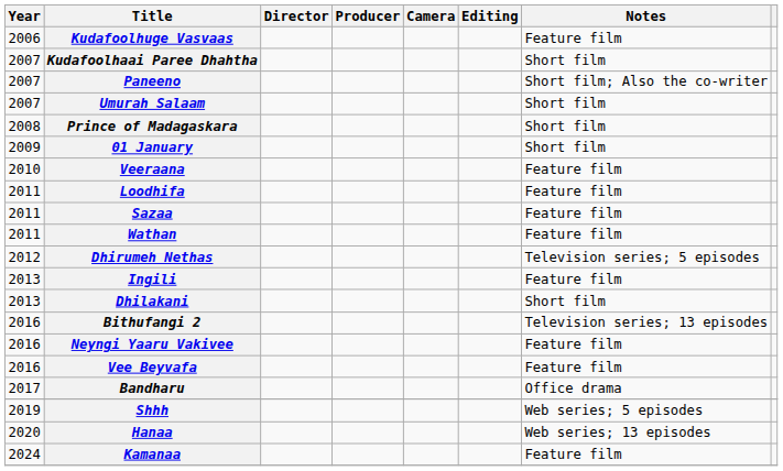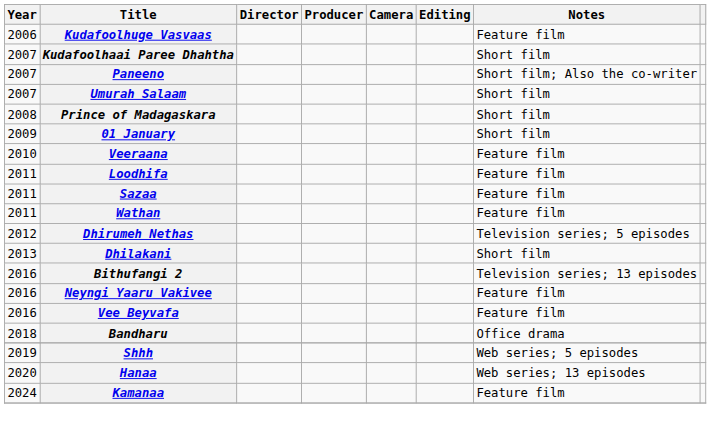 <table class="wikitable sortable plainrowheaders">
 <tr style="background:#ccc; text-align:center;">
 <th scope="col">Year</th>
 <th scope="col">Title</th>
 <th scope="col">Director</th>
 <th scope="col">Producer</th>
 <th scope="col">Camera</th>
 <th scope="col">Editing</th>
 <th scope="col">Notes</th>
 <th scope="col" class="unsortable"></th>
 </tr>
 <tr>
 <td>2006</td>
 <th scope="row"><em><a href='#'>Kudafoolhuge Vasvaas</a></em></th>
 <td></td>
 <td></td>
 <td></td>
 <td></td>
 <td>Feature film</td>
 <td style="text-align: center;"></td>
 </tr>
 <tr>
 <td>2007</td>
 <th scope="row"><em>Kudafoolhaai Paree Dhahtha</em></th>
 <td></td>
 <td></td>
 <td></td>
 <td></td>
 <td>Short film</td>
 <td style="text-align: center;"></td>
 </tr>
 <tr>
 <td>2007</td>
 <th scope="row"><em><a href='#'>Paneeno</a></em></th>
 <td></td>
 <td></td>
 <td></td>
 <td></td>
 <td>Short film; Also the co-writer</td>
 <td style="text-align: center;"></td>
 </tr>
 <tr>
 <td>2007</td>
 <th scope="row"><em><a href='#'>Umurah Salaam</a></em></th>
 <td></td>
 <td></td>
 <td></td>
 <td></td>
 <td>Short film</td>
 <td style="text-align: center;"></td>
 </tr>
 <tr>
 <td>2008</td>
 <th scope="row"><em>Prince of Madagaskara</em></th>
 <td></td>
 <td></td>
 <td></td>
 <td></td>
 <td>Short film</td>
 <td style="text-align: center;"></td>
 </tr>
 <tr>
 <td>2009</td>
 <th scope="row"><em><a href='#'>01 January</a></em></th>
 <td></td>
 <td></td>
 <td></td>
 <td></td>
 <td>Short film</td>
 <td style="text-align: center;"></td>
 </tr>
 <tr>
 <td>2010</td>
 <th scope="row"><em><a href='#'>Veeraana</a></em></th>
 <td></td>
 <td></td>
 <td></td>
 <td></td>
 <td>Feature film</td>
 <td style="text-align: center;"></td>
 </tr>
 <tr>
 <td>2011</td>
 <th scope="row"><em><a href='#'>Loodhifa</a></em></th>
 <td></td>
 <td></td>
 <td></td>
 <td></td>
 <td>Feature film</td>
 <td style="text-align: center;"></td>
 </tr>
 <tr>
 <td>2011</td>
 <th scope="row"><em><a href='#'>Sazaa</a></em></th>
 <td></td>
 <td></td>
 <td></td>
 <td></td>
 <td>Feature film</td>
 <td style="text-align: center;"></td>
 </tr>
 <tr>
 <td>2011</td>
 <th scope="row"><em><a href='#'>Wathan</a></em></th>
 <td></td>
 <td></td>
 <td></td>
 <td></td>
 <td>Feature film</td>
 <td style="text-align: center;"></td>
 </tr>
 <tr>
 <td>2012</td>
 <th scope="row"><em><a href='#'>Dhirumeh Nethas</a></em></th>
 <td></td>
 <td></td>
 <td></td>
 <td></td>
 <td>Television series; 5 episodes</td>
 <td style="text-align: center;"></td>
 </tr>
 <tr>
 <td>2013</td>
-<th scope="row"><em><a href='#'>Ingili</a></em></th>
-<td></td>
-<td></td>
-<td></td>
-<td></td>
-<td>Feature film</td>
-<td style="text-align: center;"></td>
-</tr>
-<tr>
-<td>2013</td>
 <th scope="row"><em><a href='#'>Dhilakani</a></em></th>
 <td></td>
 <td></td>
 <td></td>
 <td></td>
 <td>Short film</td>
 <td style="text-align: center;"></td>
 </tr>
 <tr>
 <td>2016</td>
 <th scope="row"><em>Bithufangi 2</em></th>
 <td></td>
 <td></td>
 <td></td>
 <td></td>
 <td>Television series; 13 episodes</td>
 <td></td>
 </tr>
 <tr>
 <td>2016</td>
 <th scope="row"><em><a href='#'>Neyngi Yaaru Vakivee</a></em></th>
 <td></td>
 <td></td>
 <td></td>
 <td></td>
 <td>Feature film</td>
 <td style="text-align: center;"></td>
 </tr>
 <tr>
 <td>2016</td>
 <th scope="row"><em><a href='#'>Vee Beyvafa</a></em></th>
 <td></td>
 <td></td>
 <td></td>
 <td></td>
 <td>Feature film</td>
 <td style="text-align: center;"></td>
 </tr>
 <tr>
-<td>2017</td>
+<td>2018</td>
 <th scope="row"><em>Bandharu</em></th>
 <td></td>
 <td></td>
 <td></td>
 <td></td>
 <td>Office drama</td>
 <td></td>
 </tr>
 <tr>
 </tr>
 <tr>
 <td>2019</td>
 <th scope="row"><em><a href='#'>Shhh</a></em></th>
 <td></td>
 <td></td>
 <td></td>
 <td></td>
 <td>Web series; 5 episodes</td>
 <td style="text-align: center;"></td>
 </tr>
 <tr>
 <td>2020</td>
 <th scope="row"><em><a href='#'>Hanaa</a></em></th>
 <td></td>
 <td></td>
 <td></td>
 <td></td>
 <td>Web series; 13 episodes</td>
 <td style="text-align: center;"></td>
 </tr>
 <tr>
 <td>2024</td>
 <th scope="row"><em><a href='#'>Kamanaa</a></em></th>
 <td></td>
 <td></td>
 <td></td>
 <td></td>
 <td>Feature film</td>
 <td style="text-align: center;"></td>
 </tr>
 <tr>
 </tr>
 </table>
